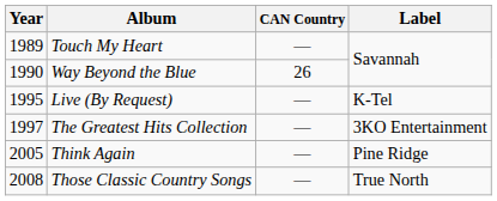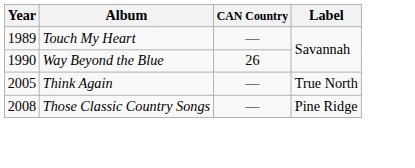 <table class="wikitable">
 <tr>
 <th>Year</th>
 <th>Album</th>
 <th><small>CAN Country</small></th>
 <th>Label</th>
 </tr>
 <tr>
 <td>1989</td>
 <td><em>Touch My Heart</em></td>
 <td align="center">—</td>
 <td rowspan="2">Savannah</td>
 </tr>
 <tr>
 <td>1990</td>
 <td><em>Way Beyond the Blue</em></td>
 <td align="center">26</td>
 </tr>
 <tr>
-<td>1995</td>
-<td><em>Live (By Request)</em></td>
-<td align="center">—</td>
-<td>K-Tel</td>
-</tr>
-<tr>
-<td>1997</td>
-<td><em>The Greatest Hits Collection</em></td>
-<td align="center">—</td>
-<td>3KO Entertainment</td>
-</tr>
-<tr>
 <td>2005</td>
 <td><em>Think Again</em></td>
 <td align="center">—</td>
-<td>Pine Ridge</td>
+<td>True North</td>
 </tr>
 <tr>
 <td>2008</td>
 <td><em>Those Classic Country Songs</em></td>
 <td align="center">—</td>
-<td>True North</td>
+<td>Pine Ridge</td>
 </tr>
 </table>
